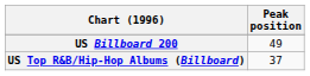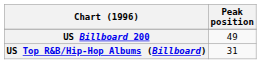 <table class="wikitable sortable plainrowheaders" style="text-align:center">
 <tr>
 <th scope="col">Chart (1996)</th>
 <th scope="col">Peak<br> position</th>
 </tr>
 <tr>
 </tr>
 <tr>
 <th scope="row">US <a href='#'><em>Billboard</em> 200</a></th>
 <td>49</td>
 </tr>
 <tr>
 <th scope="row">US <a href='#'>Top R&B/Hip-Hop Albums</a> (<em><a href='#'>Billboard</a></em>)</th>
-<td>37</td>
+<td>31</td>
 </tr>
 </table>
